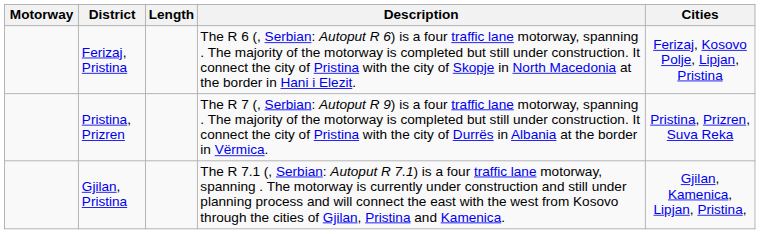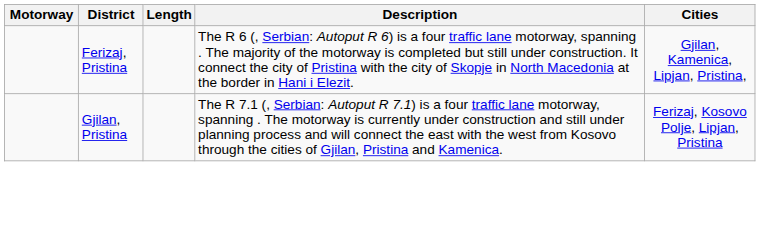 <table class="wikitable" style="margin:auto;">
 <tr>
 <th width=80>Motorway</th>
 <th>District</th>
 <th>Length</th>
 <th>Description</th>
 <th>Cities</th>
 </tr>
 <tr>
 <td align="center"></td>
 <td><a href='#'>Ferizaj</a>, <a href='#'>Pristina</a></td>
 <td></td>
 <td>The R 6 (, <a href='#'>Serbian</a>: <em>Autoput R 6</em>) is a four <a href='#'>traffic lane</a> motorway, spanning . The majority of the motorway is completed but still under construction. It connect the city of <a href='#'>Pristina</a> with the city of <a href='#'>Skopje</a> in <a href='#'>North Macedonia</a> at the border in <a href='#'>Hani i Elezit</a>.</td>
-<td align="center"><a href='#'>Ferizaj</a>, <a href='#'>Kosovo Polje</a>, <a href='#'>Lipjan</a>, <a href='#'>Pristina</a></td>
-</tr>
-<tr>
-<td align="center"></td>
-<td><a href='#'>Pristina</a>, <a href='#'>Prizren</a></td>
-<td></td>
-<td>The R 7 (, <a href='#'>Serbian</a>: <em>Autoput R 9</em>) is a four <a href='#'>traffic lane</a> motorway, spanning . The majority of the motorway is completed but still under construction. It connect the city of <a href='#'>Pristina</a> with the city of <a href='#'>Durrës</a> in <a href='#'>Albania</a> at the border in <a href='#'>Vërmica</a>.</td>
-<td align="center"><a href='#'>Pristina</a>, <a href='#'>Prizren</a>, <a href='#'>Suva Reka</a></td>
+<td align="center"><a href='#'>Gjilan</a>, <a href='#'>Kamenica</a>, <a href='#'>Lipjan</a>, <a href='#'>Pristina</a>,</td>
 </tr>
 <tr>
 <td align="center"></td>
 <td><a href='#'>Gjilan</a>, <a href='#'>Pristina</a></td>
 <td></td>
 <td>The R 7.1 (, <a href='#'>Serbian</a>: <em>Autoput R 7.1</em>) is a four <a href='#'>traffic lane</a> motorway, spanning . The motorway is currently under construction and still under planning process and will connect the east with the west from Kosovo through the cities of <a href='#'>Gjilan</a>, <a href='#'>Pristina</a> and <a href='#'>Kamenica</a>.</td>
-<td align="center"><a href='#'>Gjilan</a>, <a href='#'>Kamenica</a>, <a href='#'>Lipjan</a>, <a href='#'>Pristina</a>,</td>
+<td align="center"><a href='#'>Ferizaj</a>, <a href='#'>Kosovo Polje</a>, <a href='#'>Lipjan</a>, <a href='#'>Pristina</a></td>
 </tr>
 </table>
